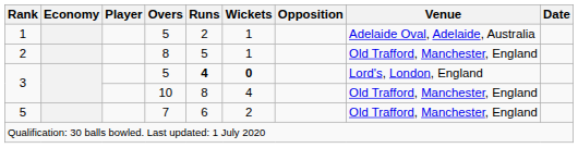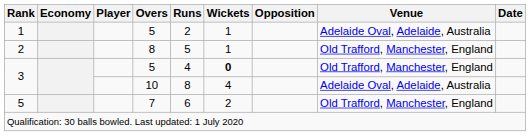 <table class="wikitable plainrowheaders sortable">
 <tr>
 <th scope=col>Rank</th>
 <th scope=col>Economy</th>
 <th scope=col>Player</th>
 <th scope=col>Overs</th>
 <th scope=col>Runs</th>
 <th scope=col>Wickets</th>
 <th scope=col>Opposition</th>
 <th scope=col>Venue</th>
 <th scope=col>Date</th>
 </tr>
 <tr>
 <td align=center>1</td>
 <th scope=row style=text-align:center;></th>
 <td></td>
 <td align=center>5</td>
 <td align=center>2</td>
 <td align=center>1</td>
 <td></td>
 <td><a href='#'>Adelaide Oval</a>, <a href='#'>Adelaide</a>, Australia</td>
 <td> </td>
 </tr>
 <tr>
 <td align=center>2</td>
 <th scope=row style=text-align:center;></th>
 <td></td>
 <td align=center>8</td>
 <td align=center>5</td>
 <td align=center>1</td>
 <td></td>
 <td><a href='#'>Old Trafford</a>, <a href='#'>Manchester</a>, England</td>
 <td> </td>
 </tr>
 <tr>
 <td align=center rowspan=2>3</td>
 <th scope=row style=text-align:center; rowspan=2></th>
 <td></td>
 <td align=center>5</td>
-<td align=center><strong>4</strong></td>
+<td align=center>4</td>
 <td align=center><strong>0</strong></td>
 <td></td>
-<td><a href='#'>Lord's</a>, <a href='#'>London</a>, England</td>
+<td><a href='#'>Old Trafford</a>, <a href='#'>Manchester</a>, England</td>
 <td> </td>
 </tr>
 <tr>
 <td></td>
 <td align=center>10</td>
 <td align=center>8</td>
 <td align=center>4</td>
 <td></td>
-<td><a href='#'>Old Trafford</a>, <a href='#'>Manchester</a>, England</td>
+<td><a href='#'>Adelaide Oval</a>, <a href='#'>Adelaide</a>, Australia</td>
 <td> </td>
 </tr>
 <tr>
 <td align=center>5</td>
 <th scope=row style=text-align:center;></th>
 <td></td>
 <td align=center>7</td>
 <td align=center>6</td>
 <td align=center>2</td>
 <td></td>
 <td><a href='#'>Old Trafford</a>, <a href='#'>Manchester</a>, England</td>
 <td></td>
 </tr>
 <tr class=sortbottom>
 <td colspan=9><small>Qualification: 30 balls bowled. Last updated: 1 July 2020</small></td>
 </tr>
 </table>
